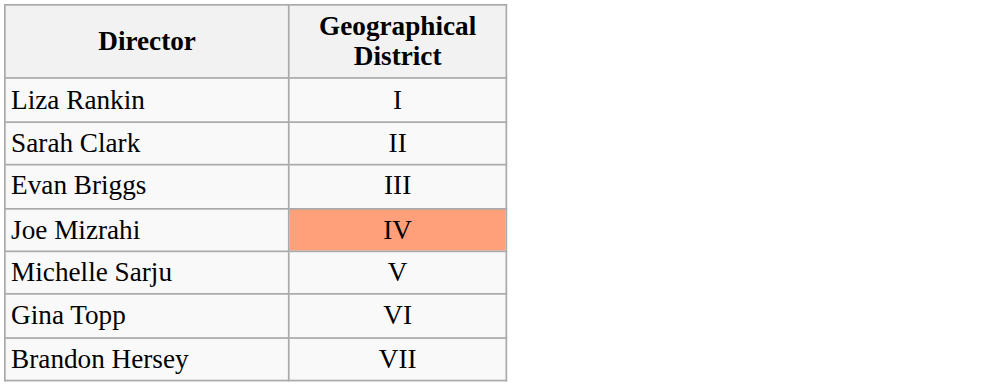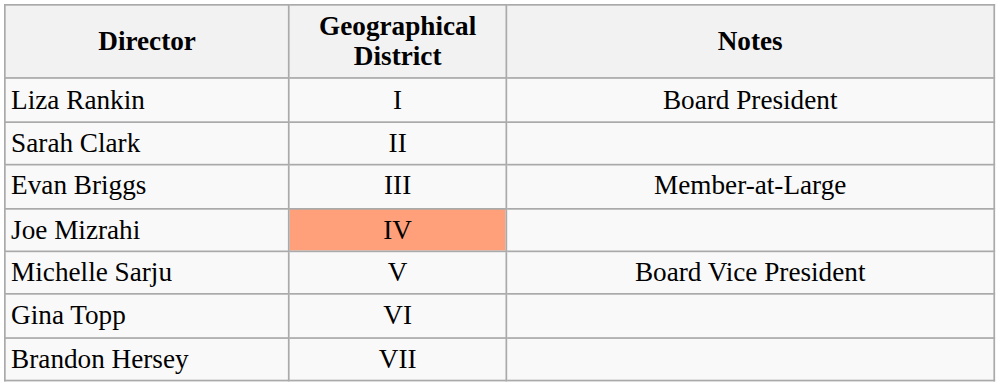 <table class="wikitable">
 <tr>
 <th>Director</th>
 <th>Geographical<br>District</th>
+<th>Notes</th>
 </tr>
 <tr>
 <td style="width: 160px;">Liza Rankin</td>
 <td style="width: 120px; text-align: center;">I</td>
+<td style="width: 280px; text-align: center;">Board President</td>
 </tr>
 <tr>
 <td style="width: 160px;">Sarah Clark</td>
 <td style="width: 120px; text-align: center;">II</td>
+<td style="width: 280px; text-align: center;"></td>
 </tr>
 <tr>
 <td style="width: 160px;">Evan Briggs</td>
 <td style="width: 120px; text-align: center;">III</td>
+<td style="width: 280px; text-align: center;">Member-at-Large</td>
 </tr>
 <tr>
 <td style="width: 160px;">Joe Mizrahi</td>
 <td style="background: lightsalmon; width: 120px; text-align: center;">IV</td>
+<td style="width: 280px; text-align: center;"></td>
 </tr>
 <tr>
 <td style="width: 160px;">Michelle Sarju</td>
 <td style="width: 120px; text-align: center;">V</td>
+<td style="width: 280px; text-align: center;">Board Vice President</td>
 </tr>
 <tr>
 <td style="width: 160px;">Gina Topp</td>
 <td style="width: 120px; text-align: center;">VI</td>
+<td style="width: 280px; text-align: center;"></td>
 </tr>
 <tr>
 <td style="width: 160px;">Brandon Hersey</td>
 <td style="width: 120px; text-align: center;">VII</td>
+<td style="width: 280px; text-align: center;"></td>
 </tr>
 </table>
